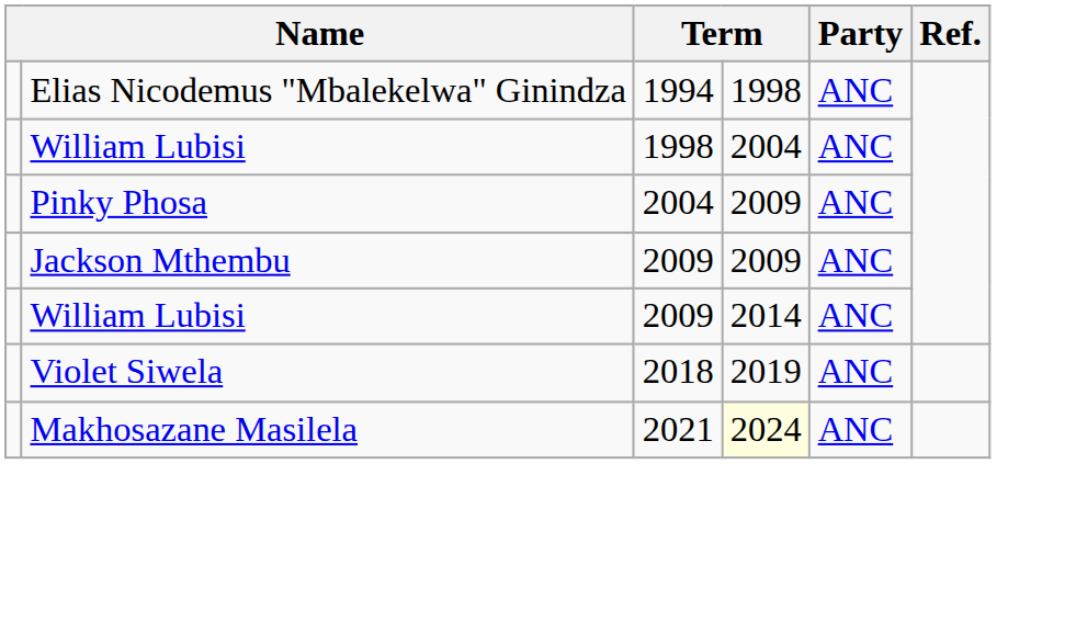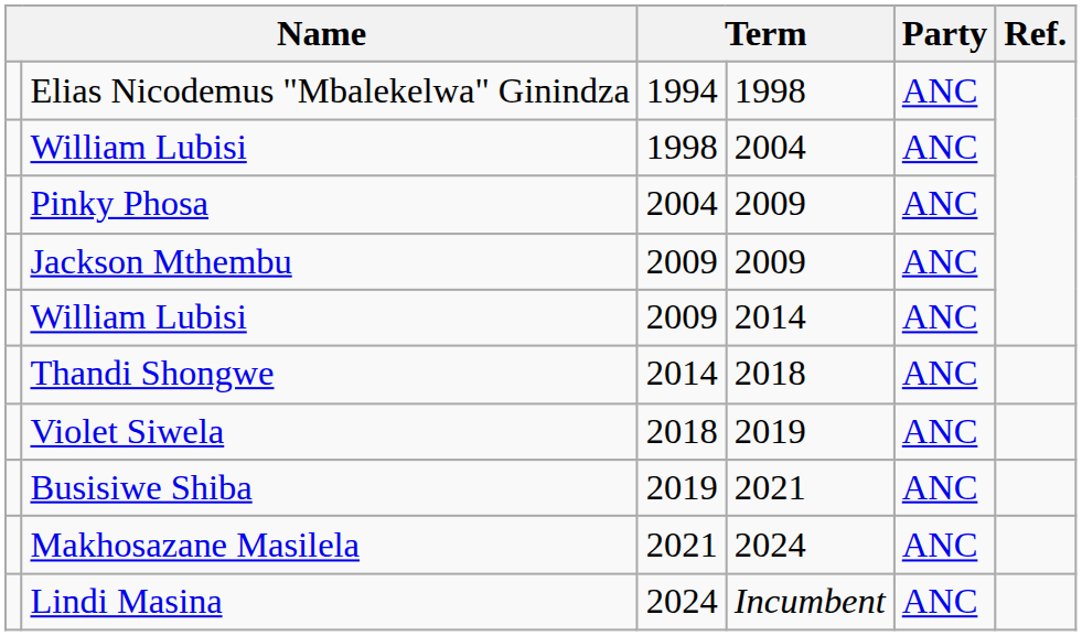 <table class="wikitable">
 <tr>
 <th colspan="2">Name</th>
 <th colspan="2">Term</th>
 <th>Party</th>
 <th>Ref.</th>
 </tr>
 <tr>
 <td></td>
 <td>Elias Nicodemus "Mbalekelwa" Ginindza</td>
 <td>1994</td>
 <td>1998</td>
 <td><a href='#'>ANC</a></td>
 <td rowspan="5"></td>
 </tr>
 <tr>
 <td></td>
 <td><a href='#'>William Lubisi</a></td>
 <td>1998</td>
 <td>2004</td>
 <td><a href='#'>ANC</a></td>
 </tr>
 <tr>
 <td></td>
 <td><a href='#'>Pinky Phosa</a></td>
 <td>2004</td>
 <td>2009</td>
 <td><a href='#'>ANC</a></td>
 </tr>
 <tr>
 <td></td>
 <td><a href='#'>Jackson Mthembu</a></td>
 <td>2009</td>
 <td>2009</td>
 <td><a href='#'>ANC</a></td>
 </tr>
 <tr>
 <td></td>
 <td><a href='#'>William Lubisi</a></td>
 <td>2009</td>
 <td>2014</td>
 <td><a href='#'>ANC</a></td>
 </tr>
 <tr>
 <td></td>
+<td><a href='#'>Thandi Shongwe</a></td>
+<td>2014</td>
+<td>2018</td>
+<td><a href='#'>ANC</a></td>
+<td></td>
+</tr>
+<tr>
+<td></td>
 <td><a href='#'>Violet Siwela</a></td>
 <td>2018</td>
 <td>2019</td>
 <td><a href='#'>ANC</a></td>
 <td></td>
 </tr>
 <tr>
 <td></td>
+<td><a href='#'>Busisiwe Shiba</a></td>
+<td>2019</td>
+<td>2021</td>
+<td><a href='#'>ANC</a></td>
+<td></td>
+</tr>
+<tr>
+<td></td>
 <td><a href='#'>Makhosazane Masilela</a></td>
 <td>2021</td>
-<td style="background: lightyellow;">2024</td>
+<td>2024</td>
+<td><a href='#'>ANC</a></td>
+<td></td>
+</tr>
+<tr>
+<td></td>
+<td><a href='#'>Lindi Masina</a></td>
+<td>2024</td>
+<td><em>Incumbent</em></td>
 <td><a href='#'>ANC</a></td>
 <td></td>
 </tr>
 </table>
